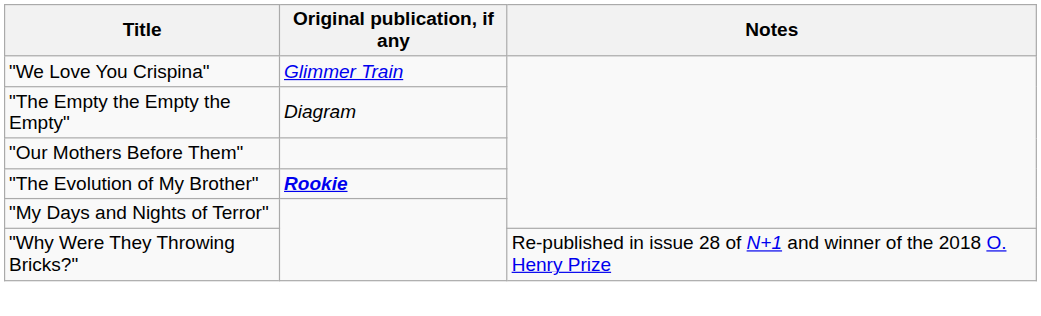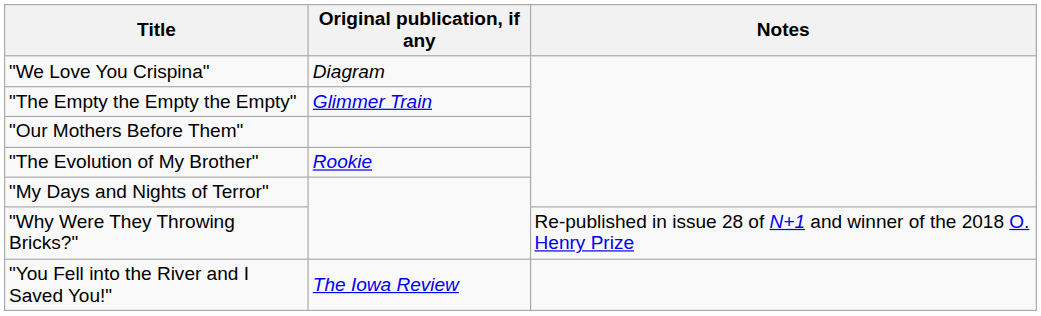 <table class="wikitable">
 <tr>
 <th>Title</th>
 <th>Original publication, if any</th>
 <th>Notes</th>
 </tr>
 <tr>
 <td>"We Love You Crispina"</td>
-<td><a href='#'><em>Glimmer Train</em></a></td>
+<td><em>Diagram</em></td>
 <td rowspan="5"></td>
 </tr>
 <tr>
 <td>"The Empty the Empty the Empty"</td>
-<td><em>Diagram</em></td>
+<td><a href='#'><em>Glimmer Train</em></a></td>
 </tr>
 <tr>
 <td>"Our Mothers Before Them"</td>
 <td></td>
 </tr>
 <tr>
 <td>"The Evolution of My Brother"</td>
-<td><strong><a href='#'><em>Rookie</em></a></strong></td>
+<td><a href='#'><em>Rookie</em></a></td>
 </tr>
 <tr>
 <td>"My Days and Nights of Terror"</td>
 <td rowspan="2"></td>
 </tr>
 <tr>
 <td>"Why Were They Throwing Bricks?"</td>
 <td>Re-published in issue 28 of <em><a href='#'>N+1</a></em> and winner of the 2018 <a href='#'>O. Henry Prize</a></td>
 </tr>
+<tr>
+<td>"You Fell into the River and I Saved You!"</td>
+<td><a href='#'><em>The Iowa Review</em></a></td>
+<td></td>
+</tr>
 </table>
